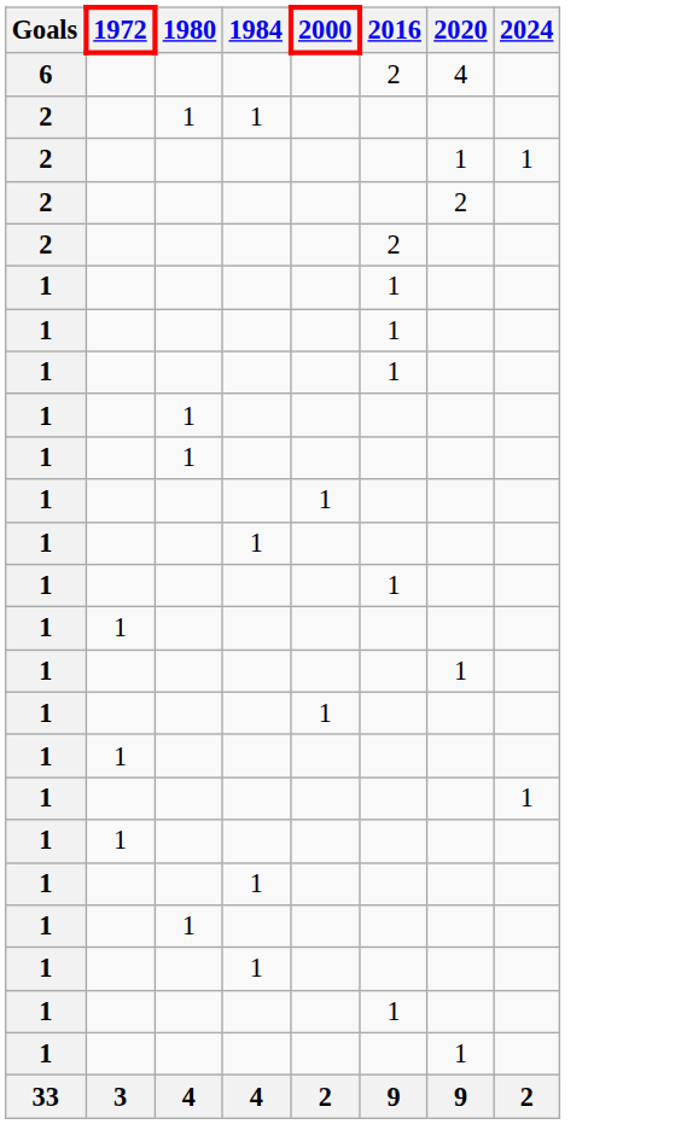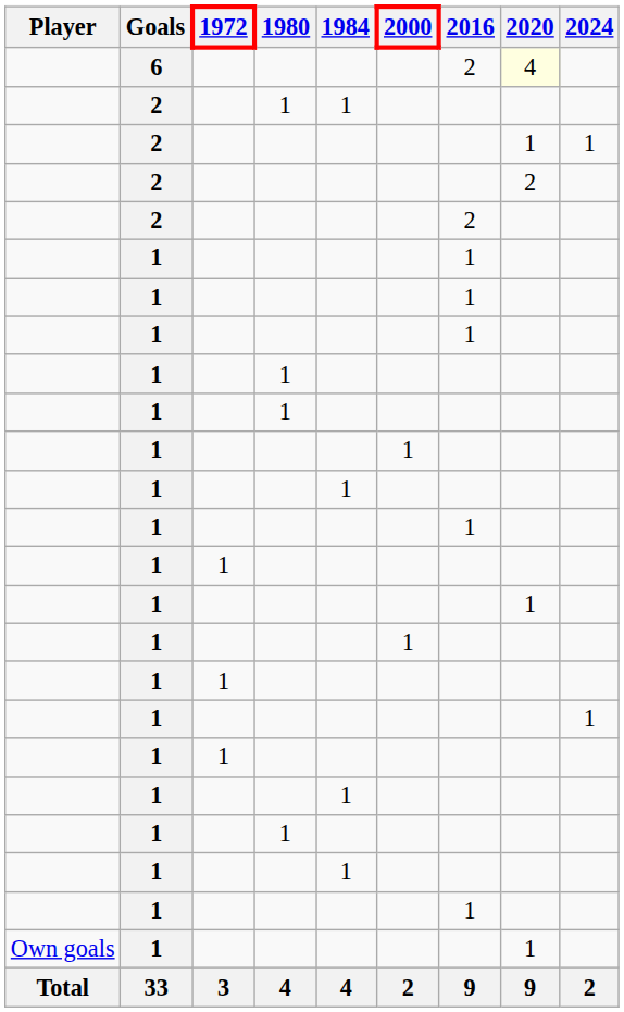 <table class="wikitable sortable" style="text-align:center;">
 <tr>
+<th>Player</th>
 <th>Goals</th>
 <th style="border:3px solid red"><a href='#'>1972</a></th>
 <th><a href='#'>1980</a></th>
 <th><a href='#'>1984</a></th>
 <th style="border:3px solid red"><a href='#'>2000</a></th>
 <th><a href='#'>2016</a></th>
 <th><a href='#'>2020</a></th>
 <th><a href='#'>2024</a></th>
 </tr>
 <tr>
+<td align="left"></td>
 <th>6</th>
 <td></td>
 <td></td>
 <td></td>
 <td></td>
 <td>2</td>
-<td>4</td>
+<td style="background: lightyellow;">4</td>
 <td></td>
 </tr>
 <tr>
+<td align="left"></td>
 <th>2</th>
 <td></td>
 <td>1</td>
 <td>1</td>
 <td></td>
 <td></td>
 <td></td>
 <td></td>
 </tr>
 <tr>
+<td align="left"></td>
 <th>2</th>
 <td></td>
 <td></td>
 <td></td>
 <td></td>
 <td></td>
 <td>1</td>
 <td>1</td>
 </tr>
 <tr>
+<td align="left"></td>
 <th>2</th>
 <td></td>
 <td></td>
 <td></td>
 <td></td>
 <td></td>
 <td>2</td>
 <td></td>
 </tr>
 <tr>
+<td align="left"></td>
 <th>2</th>
 <td></td>
 <td></td>
 <td></td>
 <td></td>
 <td>2</td>
 <td></td>
 <td></td>
 </tr>
 <tr>
+<td align="left"></td>
 <th>1</th>
 <td></td>
 <td></td>
 <td></td>
 <td></td>
 <td>1</td>
 <td></td>
 <td></td>
 </tr>
 <tr>
+<td align="left"></td>
 <th>1</th>
 <td></td>
 <td></td>
 <td></td>
 <td></td>
 <td>1</td>
 <td></td>
 <td></td>
 </tr>
 <tr>
+<td align="left"></td>
 <th>1</th>
 <td></td>
 <td></td>
 <td></td>
 <td></td>
 <td>1</td>
 <td></td>
 <td></td>
 </tr>
 <tr>
+<td align="left"></td>
 <th>1</th>
 <td></td>
 <td>1</td>
 <td></td>
 <td></td>
 <td></td>
 <td></td>
 <td></td>
 </tr>
 <tr>
+<td align="left"></td>
 <th>1</th>
 <td></td>
 <td>1</td>
 <td></td>
 <td></td>
 <td></td>
 <td></td>
 <td></td>
 </tr>
 <tr>
+<td align="left"></td>
 <th>1</th>
 <td></td>
 <td></td>
 <td></td>
 <td>1</td>
 <td></td>
 <td></td>
 <td></td>
 </tr>
 <tr>
+<td align="left"></td>
 <th>1</th>
 <td></td>
 <td></td>
 <td>1</td>
 <td></td>
 <td></td>
 <td></td>
 <td></td>
 </tr>
 <tr>
+<td align="left"></td>
 <th>1</th>
 <td></td>
 <td></td>
 <td></td>
 <td></td>
 <td>1</td>
 <td></td>
 <td></td>
 </tr>
 <tr>
+<td align="left"></td>
 <th>1</th>
 <td>1</td>
 <td></td>
 <td></td>
 <td></td>
 <td></td>
 <td></td>
 <td></td>
 </tr>
 <tr>
+<td align="left"></td>
 <th>1</th>
 <td></td>
 <td></td>
 <td></td>
 <td></td>
 <td></td>
 <td>1</td>
 <td></td>
 </tr>
 <tr>
+<td align="left"></td>
 <th>1</th>
 <td></td>
 <td></td>
 <td></td>
 <td>1</td>
 <td></td>
 <td></td>
 <td></td>
 </tr>
 <tr>
+<td align="left"></td>
 <th>1</th>
 <td>1</td>
 <td></td>
 <td></td>
 <td></td>
 <td></td>
 <td></td>
 <td></td>
 </tr>
 <tr>
+<td align="left"></td>
 <th>1</th>
 <td></td>
 <td></td>
 <td></td>
 <td></td>
 <td></td>
 <td></td>
 <td>1</td>
 </tr>
 <tr>
+<td align="left"></td>
 <th>1</th>
 <td>1</td>
 <td></td>
 <td></td>
 <td></td>
 <td></td>
 <td></td>
 <td></td>
 </tr>
 <tr>
+<td align="left"></td>
 <th>1</th>
 <td></td>
 <td></td>
 <td>1</td>
 <td></td>
 <td></td>
 <td></td>
 <td></td>
 </tr>
 <tr>
+<td align="left"></td>
 <th>1</th>
 <td></td>
 <td>1</td>
 <td></td>
 <td></td>
 <td></td>
 <td></td>
 <td></td>
 </tr>
 <tr>
+<td align="left"></td>
 <th>1</th>
 <td></td>
 <td></td>
 <td>1</td>
 <td></td>
 <td></td>
 <td></td>
 <td></td>
 </tr>
 <tr>
+<td align="left"></td>
 <th>1</th>
 <td></td>
 <td></td>
 <td></td>
 <td></td>
 <td>1</td>
 <td></td>
 <td></td>
 </tr>
 <tr>
+<td align="left"><a href='#'>Own goals</a></td>
 <th>1</th>
 <td></td>
 <td></td>
 <td></td>
 <td></td>
 <td></td>
 <td>1</td>
 <td></td>
 </tr>
 <tr class="sortbottom">
+<th>Total</th>
 <th>33</th>
 <th>3</th>
 <th>4</th>
 <th>4</th>
 <th>2</th>
 <th>9</th>
 <th>9</th>
 <th>2</th>
 </tr>
 </table>
